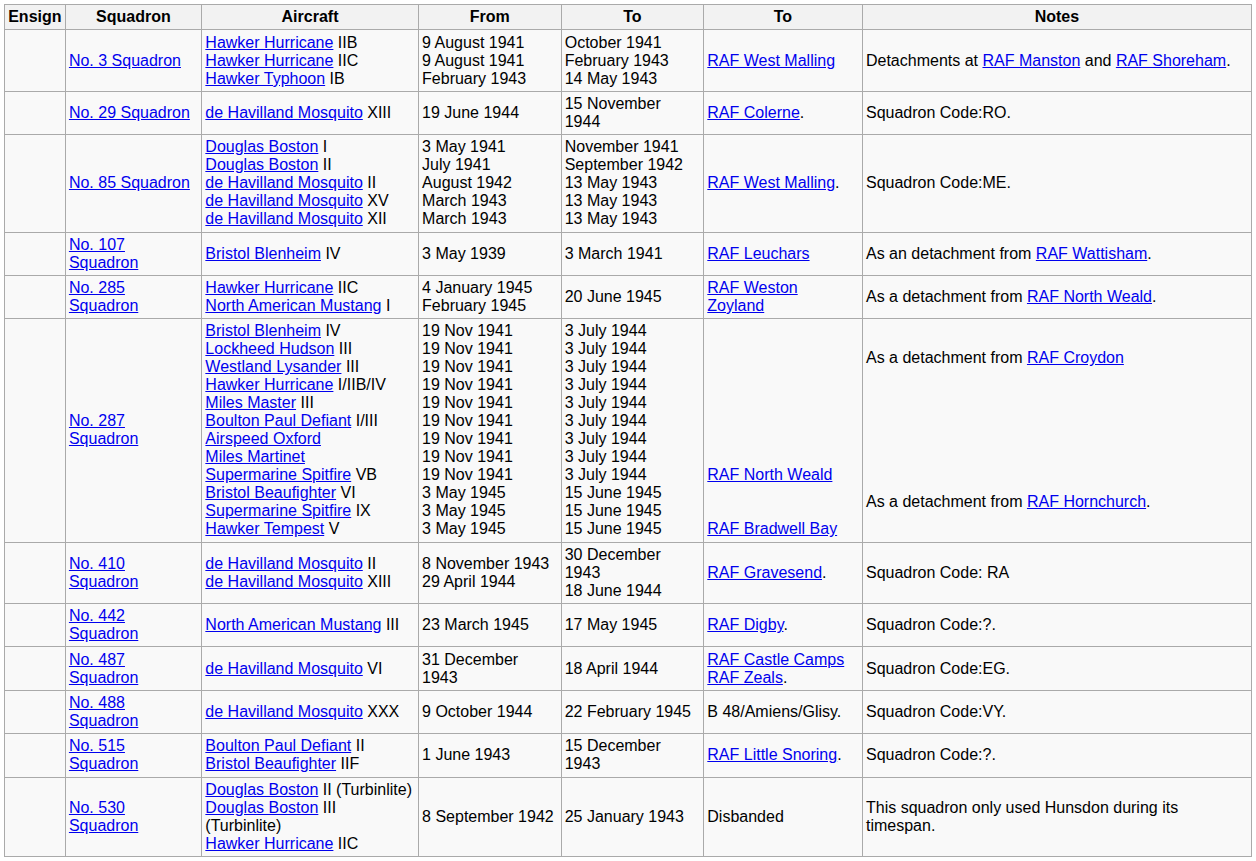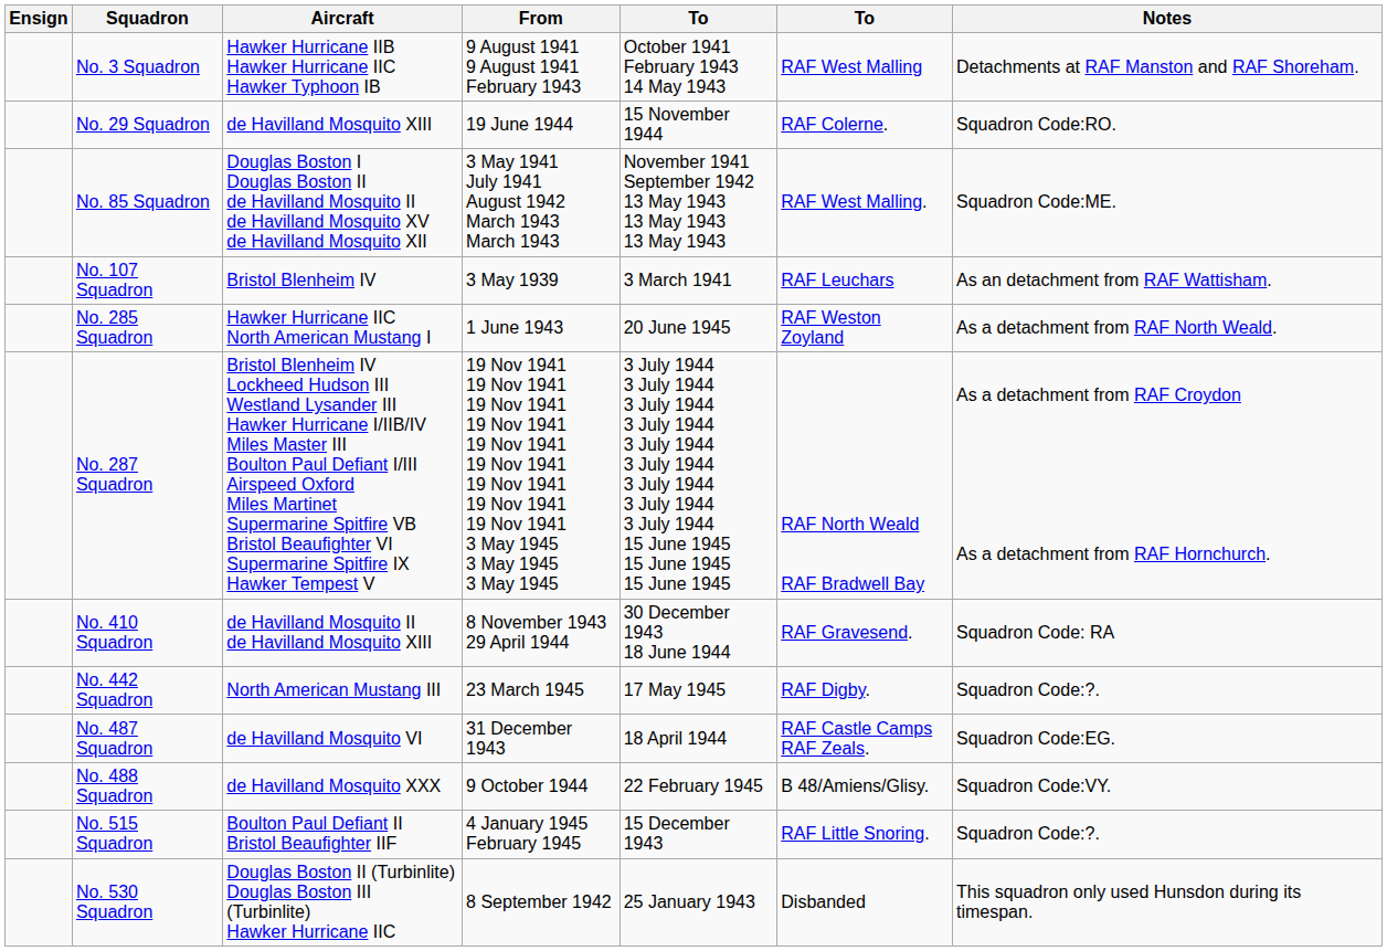 <table class="wikitable sortable">
 <tr>
 <th>Ensign</th>
 <th>Squadron</th>
 <th>Aircraft</th>
 <th>From</th>
 <th>To</th>
 <th>To</th>
 <th>Notes</th>
 </tr>
 <tr>
 <td></td>
 <td><a href='#'>No. 3 Squadron</a></td>
 <td><a href='#'>Hawker Hurricane</a> IIB<br><a href='#'>Hawker Hurricane</a> IIC<br><a href='#'>Hawker Typhoon</a> IB</td>
 <td>9 August 1941<br>9 August 1941<br>February 1943</td>
 <td>October 1941<br>February 1943<br>14 May 1943</td>
 <td><a href='#'>RAF West Malling</a></td>
 <td>Detachments at <a href='#'>RAF Manston</a> and <a href='#'>RAF Shoreham</a>.</td>
 </tr>
 <tr>
 <td></td>
 <td><a href='#'>No. 29 Squadron</a></td>
 <td><a href='#'>de Havilland Mosquito</a> XIII</td>
 <td>19 June 1944</td>
 <td>15 November 1944</td>
 <td><a href='#'>RAF Colerne</a>.</td>
 <td>Squadron Code:RO.</td>
 </tr>
 <tr>
 <td></td>
 <td><a href='#'>No. 85 Squadron</a></td>
 <td><a href='#'>Douglas Boston</a> I<br><a href='#'>Douglas Boston</a> II<br><a href='#'>de Havilland Mosquito</a> II<br><a href='#'>de Havilland Mosquito</a> XV<br><a href='#'>de Havilland Mosquito</a> XII</td>
 <td>3 May 1941<br>July 1941<br>August 1942<br>March 1943<br>March 1943</td>
 <td>November 1941<br>September 1942<br>13 May 1943<br>13 May 1943<br>13 May 1943</td>
 <td><a href='#'>RAF West Malling</a>.</td>
 <td>Squadron Code:ME.</td>
 </tr>
 <tr>
 <td></td>
 <td><a href='#'>No. 107 Squadron</a></td>
 <td><a href='#'>Bristol Blenheim</a> IV</td>
 <td>3 May 1939</td>
 <td>3 March 1941</td>
 <td><a href='#'>RAF Leuchars</a></td>
 <td>As an detachment from <a href='#'>RAF Wattisham</a>.</td>
 </tr>
 <tr>
 <td></td>
 <td><a href='#'>No. 285 Squadron</a></td>
 <td><a href='#'>Hawker Hurricane</a> IIC<br><a href='#'>North American Mustang</a> I</td>
-<td>4 January 1945<br>February 1945</td>
+<td>1 June 1943</td>
 <td>20 June 1945</td>
 <td><a href='#'>RAF Weston Zoyland</a></td>
 <td>As a detachment from <a href='#'>RAF North Weald</a>.</td>
 </tr>
 <tr>
 <td></td>
 <td><a href='#'>No. 287 Squadron</a></td>
 <td><a href='#'>Bristol Blenheim</a> IV<br><a href='#'>Lockheed Hudson</a> III<br><a href='#'>Westland Lysander</a> III<br><a href='#'>Hawker Hurricane</a> I/IIB/IV<br><a href='#'>Miles Master</a> III<br><a href='#'>Boulton Paul Defiant</a> I/III<br><a href='#'>Airspeed Oxford</a><br><a href='#'>Miles Martinet</a><br><a href='#'>Supermarine Spitfire</a> VB<br><a href='#'>Bristol Beaufighter</a> VI<br><a href='#'>Supermarine Spitfire</a> IX<br><a href='#'>Hawker Tempest</a> V</td>
 <td>19 Nov 1941<br>19 Nov 1941<br>19 Nov 1941<br>19 Nov 1941<br>19 Nov 1941<br>19 Nov 1941<br>19 Nov 1941<br>19 Nov 1941<br>19 Nov 1941<br>3 May 1945<br>3 May 1945<br>3 May 1945</td>
 <td>3 July 1944<br>3 July 1944<br>3 July 1944<br>3 July 1944<br>3 July 1944<br>3 July 1944<br>3 July 1944<br>3 July 1944<br>3 July 1944<br>15 June 1945<br>15 June 1945<br>15 June 1945</td>
 <td><br><br><br><br><br><br><br><br><a href='#'>RAF North Weald</a><br><br><br><a href='#'>RAF Bradwell Bay</a></td>
 <td>As a detachment from <a href='#'>RAF Croydon</a><br><br><br><br><br><br><br><br>As a detachment from <a href='#'>RAF Hornchurch</a>.</td>
 </tr>
 <tr>
 <td></td>
 <td><a href='#'>No. 410 Squadron</a></td>
 <td><a href='#'>de Havilland Mosquito</a> II<br><a href='#'>de Havilland Mosquito</a> XIII</td>
 <td>8 November 1943<br>29 April 1944</td>
 <td>30 December 1943<br>18 June 1944</td>
 <td><a href='#'>RAF Gravesend</a>.</td>
 <td>Squadron Code: RA</td>
 </tr>
 <tr>
 <td></td>
 <td><a href='#'>No. 442 Squadron</a></td>
 <td><a href='#'>North American Mustang</a> III</td>
 <td>23 March 1945</td>
 <td>17 May 1945</td>
 <td><a href='#'>RAF Digby</a>.</td>
 <td>Squadron Code:?.</td>
 </tr>
 <tr>
 <td></td>
 <td><a href='#'>No. 487 Squadron</a></td>
 <td><a href='#'>de Havilland Mosquito</a> VI</td>
 <td>31 December 1943</td>
 <td>18 April 1944</td>
 <td><a href='#'>RAF Castle Camps</a><br><a href='#'>RAF Zeals</a>.</td>
 <td>Squadron Code:EG.</td>
 </tr>
 <tr>
 <td></td>
 <td><a href='#'>No. 488 Squadron</a></td>
 <td><a href='#'>de Havilland Mosquito</a> XXX</td>
 <td>9 October 1944</td>
 <td>22 February 1945</td>
 <td>B 48/Amiens/Glisy.</td>
 <td>Squadron Code:VY.</td>
 </tr>
 <tr>
 <td></td>
 <td><a href='#'>No. 515 Squadron</a></td>
 <td><a href='#'>Boulton Paul Defiant</a> II<br><a href='#'>Bristol Beaufighter</a> IIF</td>
-<td>1 June 1943</td>
+<td>4 January 1945<br>February 1945</td>
 <td>15 December 1943</td>
 <td><a href='#'>RAF Little Snoring</a>.</td>
 <td>Squadron Code:?.</td>
 </tr>
 <tr>
 <td></td>
 <td><a href='#'>No. 530 Squadron</a></td>
 <td><a href='#'>Douglas Boston</a> II (Turbinlite)<br><a href='#'>Douglas Boston</a> III (Turbinlite)<br><a href='#'>Hawker Hurricane</a> IIC</td>
 <td>8 September 1942</td>
 <td>25 January 1943</td>
 <td>Disbanded</td>
 <td>This squadron only used Hunsdon during its timespan.</td>
 </tr>
 </table>
